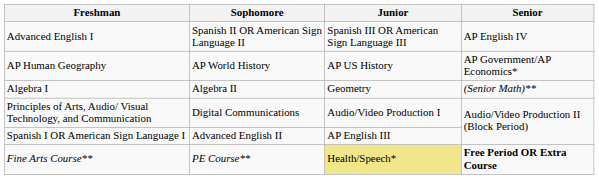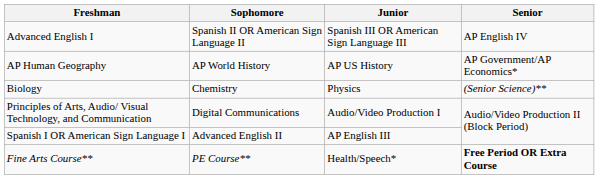 <table class="wikitable">
 <tr>
 <th>Freshman</th>
 <th>Sophomore</th>
 <th>Junior</th>
 <th>Senior</th>
 </tr>
 <tr>
 <td>Advanced English I</td>
 <td>Spanish II OR American Sign Language II</td>
 <td>Spanish III OR American Sign Language III</td>
 <td>AP English IV</td>
 </tr>
 <tr>
 <td>AP Human Geography</td>
 <td>AP World History</td>
 <td>AP US History</td>
 <td>AP Government/AP Economics*</td>
 </tr>
 <tr>
-<td>Algebra I</td>
-<td>Algebra II</td>
-<td>Geometry</td>
-<td><em>(Senior Math)**</em></td>
+<td>Biology</td>
+<td>Chemistry</td>
+<td>Physics</td>
+<td><em>(Senior Science)**</em></td>
 </tr>
 <tr>
 <td>Principles of Arts, Audio/ Visual Technology, and Communication</td>
 <td>Digital Communications</td>
 <td>Audio/Video Production I</td>
 <td rowspan="2">Audio/Video Production II (Block Period)</td>
 </tr>
 <tr>
 <td>Spanish I OR American Sign Language I</td>
 <td>Advanced English II</td>
 <td>AP English III</td>
 </tr>
 <tr>
 <td><em>Fine Arts Course**</em></td>
 <td><em>PE Course**</em></td>
-<td style="background: khaki;">Health/Speech*</td>
+<td>Health/Speech*</td>
 <td><strong>Free Period OR Extra Course</strong></td>
 </tr>
 </table>
